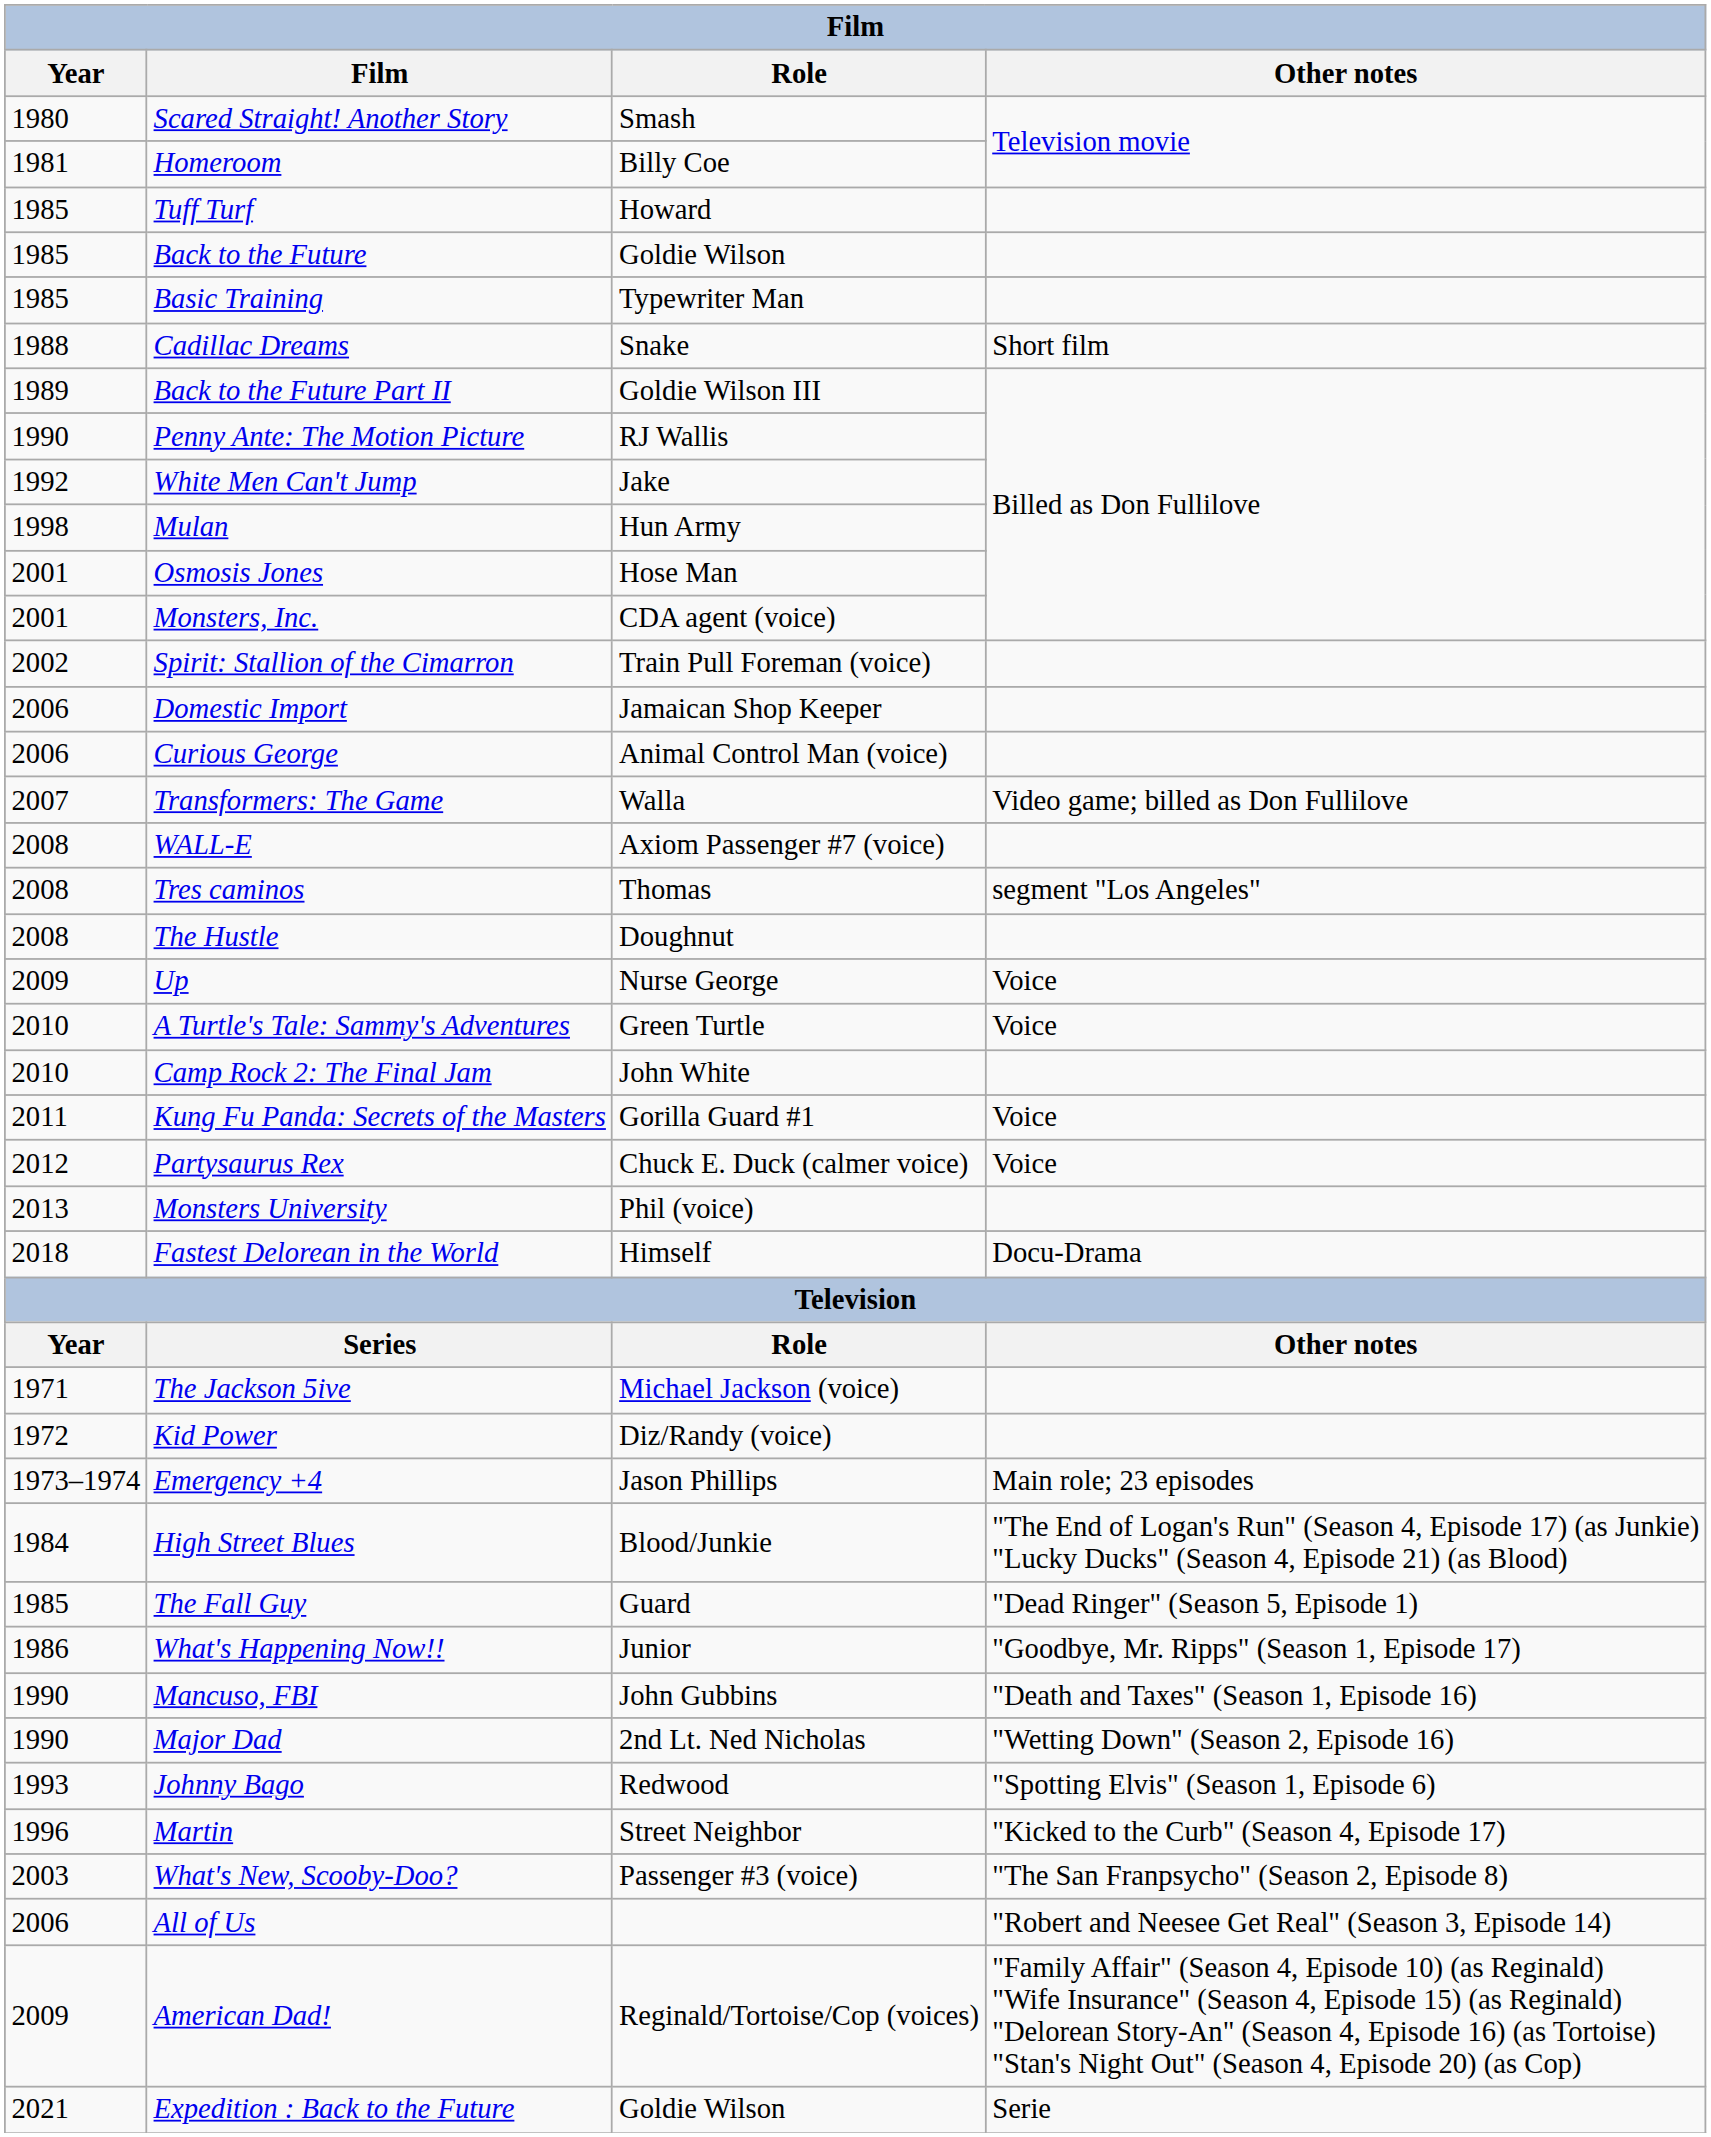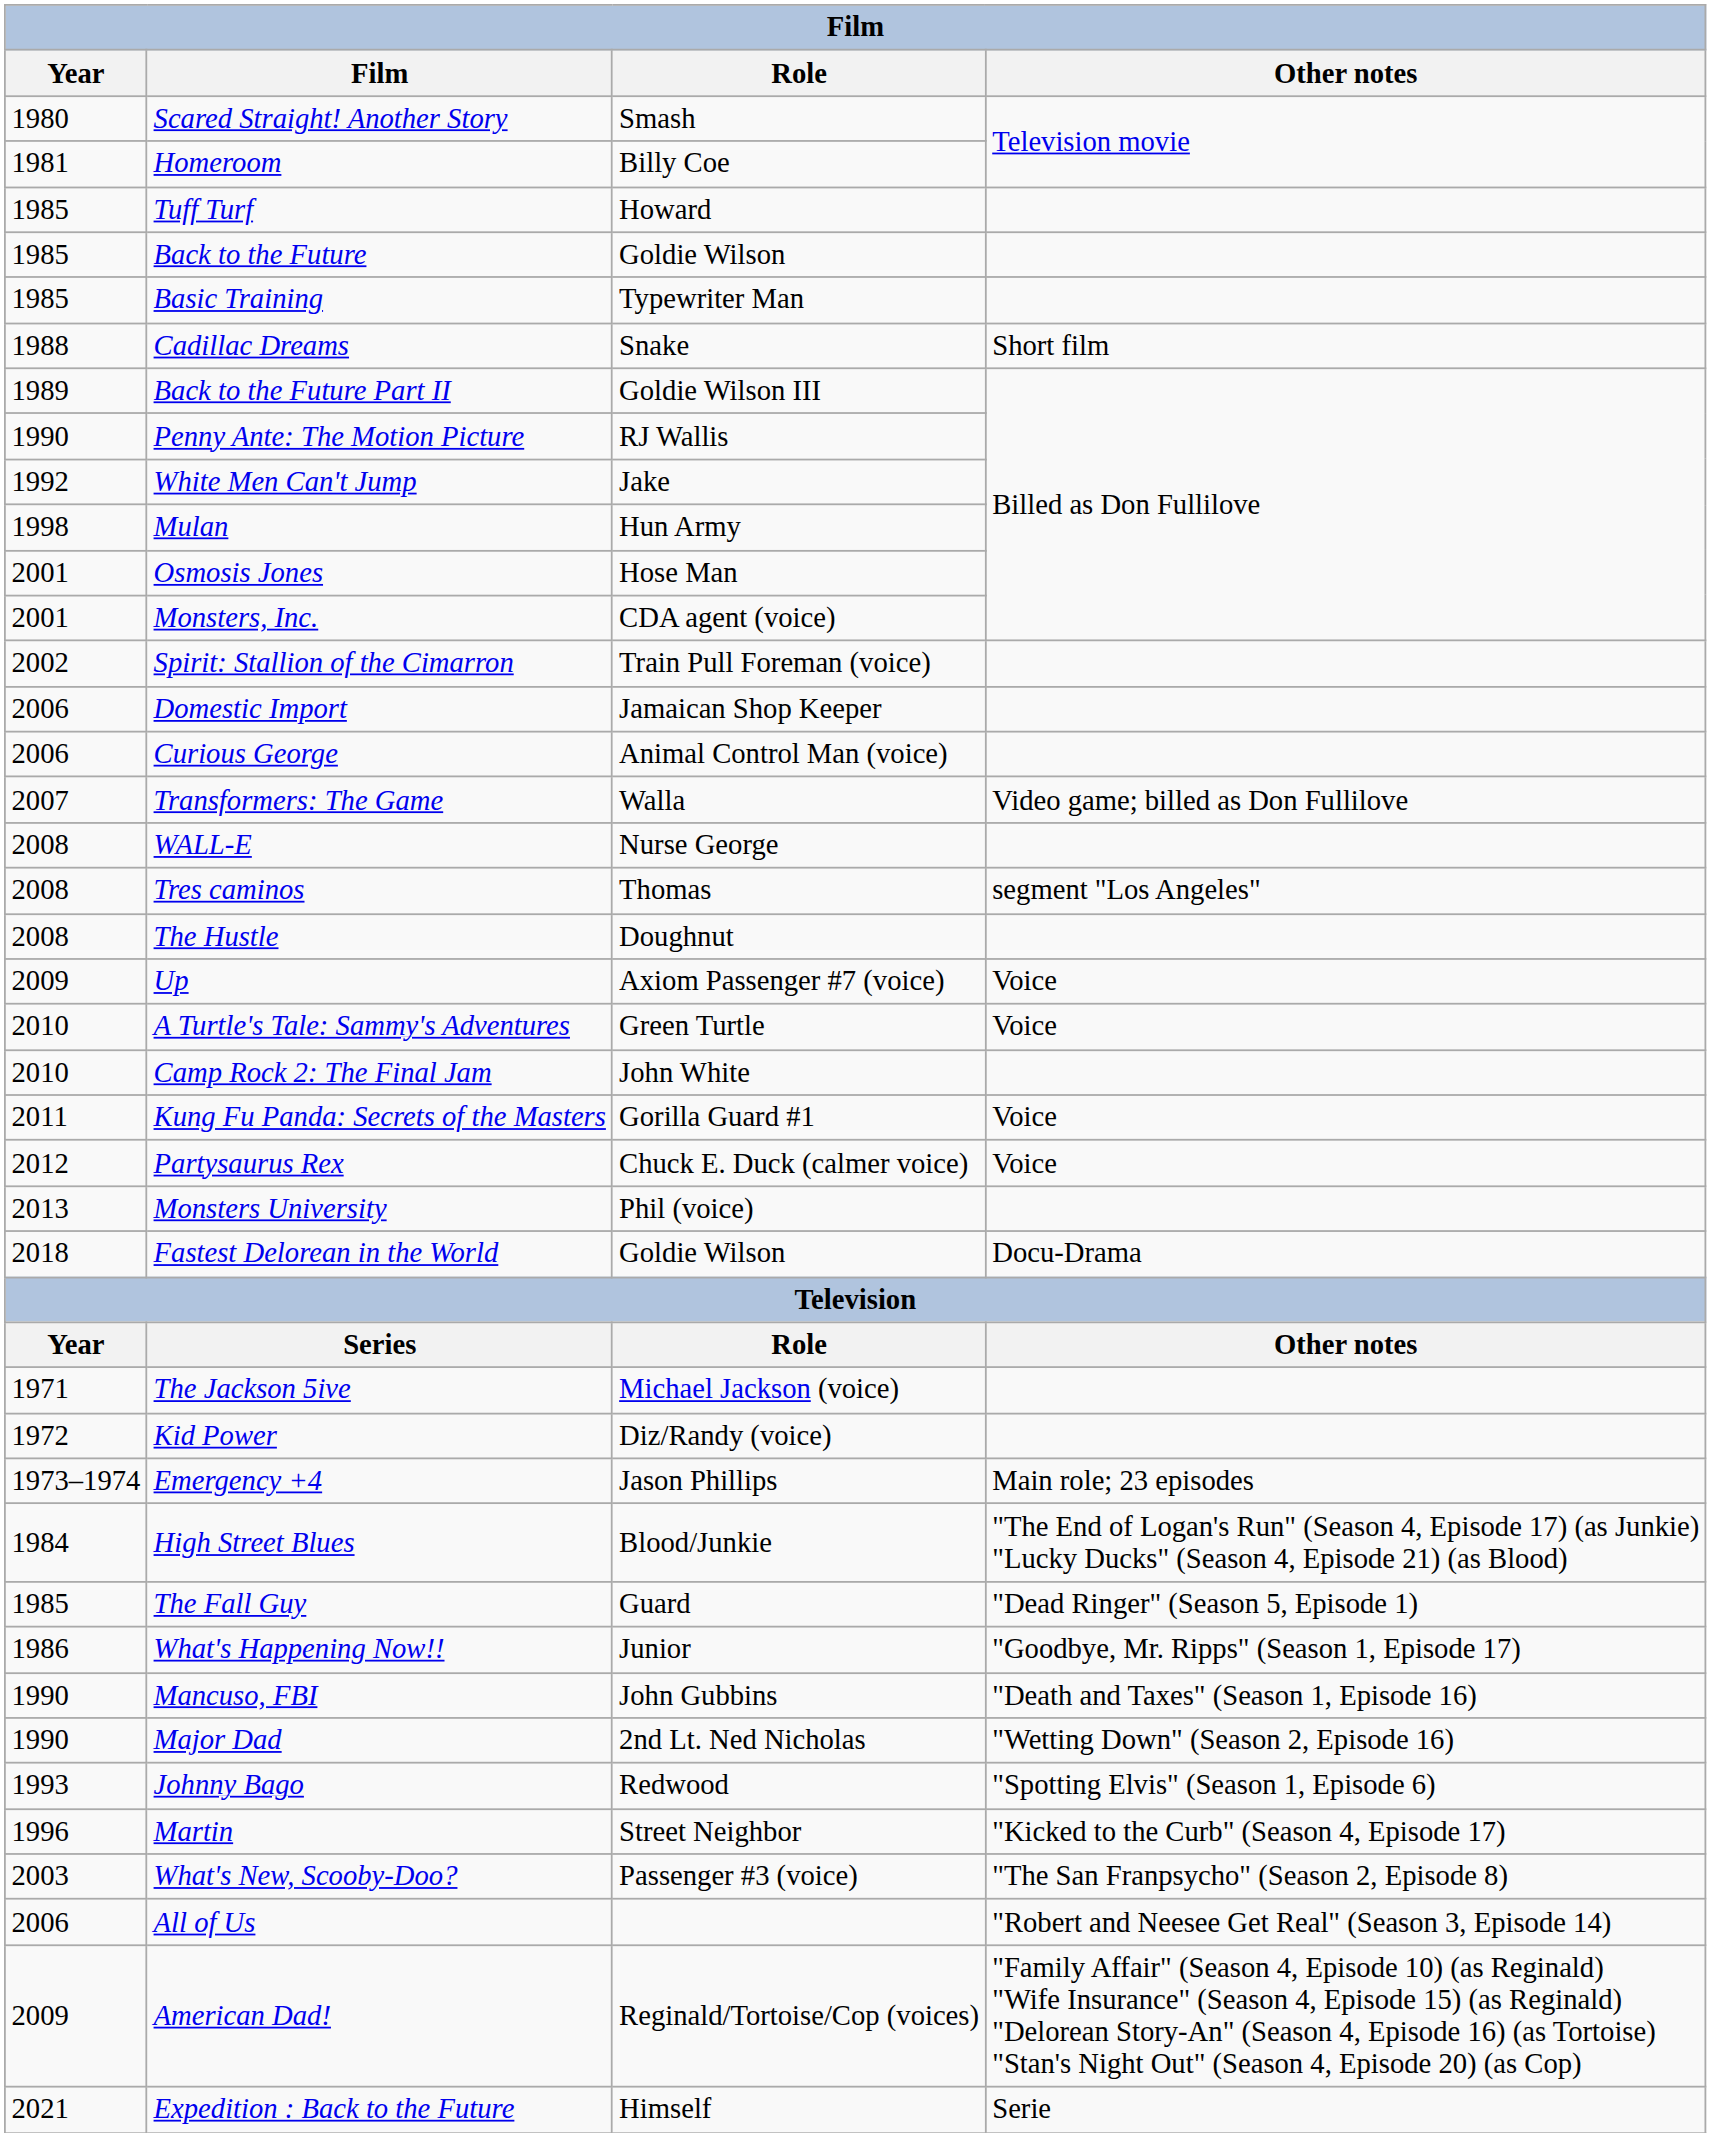 <table class="wikitable">
 <tr>
 <th colspan="4" style="background: LightSteelBlue">Film</th>
 </tr>
 <tr>
 <th>Year</th>
 <th>Film</th>
 <th>Role</th>
 <th>Other notes</th>
 </tr>
 <tr>
 <td>1980</td>
 <td><em><a href='#'>Scared Straight! Another Story</a></em></td>
 <td>Smash</td>
 <td rowspan="2"><a href='#'>Television movie</a></td>
 </tr>
 <tr>
 <td>1981</td>
 <td><em><a href='#'>Homeroom</a></em></td>
 <td>Billy Coe</td>
 </tr>
 <tr>
 <td>1985</td>
 <td><em><a href='#'>Tuff Turf</a></em></td>
 <td>Howard</td>
 <td></td>
 </tr>
 <tr>
 <td>1985</td>
 <td><em><a href='#'>Back to the Future</a></em></td>
 <td>Goldie Wilson</td>
 <td></td>
 </tr>
 <tr>
 <td>1985</td>
 <td><em><a href='#'>Basic Training</a></em></td>
 <td>Typewriter Man</td>
 <td></td>
 </tr>
 <tr>
 <td>1988</td>
 <td><em><a href='#'>Cadillac Dreams</a></em></td>
 <td>Snake</td>
 <td>Short film</td>
 </tr>
 <tr>
 <td>1989</td>
 <td><em><a href='#'>Back to the Future Part II</a></em></td>
 <td>Goldie Wilson III</td>
 <td rowspan="6">Billed as Don Fullilove</td>
 </tr>
 <tr>
 <td>1990</td>
 <td><em><a href='#'>Penny Ante: The Motion Picture</a></em></td>
 <td>RJ Wallis</td>
 </tr>
 <tr>
 <td>1992</td>
 <td><em><a href='#'>White Men Can't Jump</a></em></td>
 <td>Jake</td>
 </tr>
 <tr>
 <td>1998</td>
 <td><em><a href='#'>Mulan</a></em></td>
 <td>Hun Army</td>
 </tr>
 <tr>
 <td>2001</td>
 <td><em><a href='#'>Osmosis Jones</a></em></td>
 <td>Hose Man</td>
 </tr>
 <tr>
 <td>2001</td>
 <td><em><a href='#'>Monsters, Inc.</a></em></td>
 <td>CDA agent (voice)</td>
 </tr>
 <tr>
 <td>2002</td>
 <td><em><a href='#'>Spirit: Stallion of the Cimarron</a></em></td>
 <td>Train Pull Foreman (voice)</td>
 <td></td>
 </tr>
 <tr>
 <td>2006</td>
 <td><em><a href='#'>Domestic Import</a></em></td>
 <td>Jamaican Shop Keeper</td>
 <td></td>
 </tr>
 <tr>
 <td>2006</td>
 <td><em><a href='#'>Curious George</a></em></td>
 <td>Animal Control Man (voice)</td>
 <td></td>
 </tr>
 <tr>
 <td>2007</td>
 <td><em><a href='#'>Transformers: The Game</a></em></td>
 <td>Walla</td>
 <td>Video game; billed as Don Fullilove</td>
 </tr>
 <tr>
 <td>2008</td>
 <td><em><a href='#'>WALL-E</a></em></td>
-<td>Axiom Passenger #7 (voice)</td>
+<td>Nurse George</td>
 <td></td>
 </tr>
 <tr>
 <td>2008</td>
 <td><em><a href='#'>Tres caminos</a></em></td>
 <td>Thomas</td>
 <td>segment "Los Angeles"</td>
 </tr>
 <tr>
 <td>2008</td>
 <td><em><a href='#'>The Hustle</a></em></td>
 <td>Doughnut</td>
 <td></td>
 </tr>
 <tr>
 <td>2009</td>
 <td><em><a href='#'>Up</a></em></td>
-<td>Nurse George</td>
+<td>Axiom Passenger #7 (voice)</td>
 <td>Voice</td>
 </tr>
 <tr>
 <td>2010</td>
 <td><em><a href='#'>A Turtle's Tale: Sammy's Adventures</a></em></td>
 <td>Green Turtle</td>
 <td>Voice</td>
 </tr>
 <tr>
 <td>2010</td>
 <td><em><a href='#'>Camp Rock 2: The Final Jam</a></em></td>
 <td>John White</td>
 <td></td>
 </tr>
 <tr>
 <td>2011</td>
 <td><em><a href='#'>Kung Fu Panda: Secrets of the Masters</a></em></td>
 <td>Gorilla Guard #1</td>
 <td>Voice</td>
 </tr>
 <tr>
 <td>2012</td>
 <td><em><a href='#'>Partysaurus Rex</a></em></td>
 <td>Chuck E. Duck (calmer voice)</td>
 <td>Voice</td>
 </tr>
 <tr>
 <td>2013</td>
 <td><em><a href='#'>Monsters University</a></em></td>
 <td>Phil (voice)</td>
 <td></td>
 </tr>
 <tr>
 <td>2018</td>
 <td><em><a href='#'>Fastest Delorean in the World</a></em></td>
-<td>Himself</td>
+<td>Goldie Wilson</td>
 <td>Docu-Drama</td>
 </tr>
 <tr>
 <th colspan="4" style="background: LightSteelBlue">Television</th>
 </tr>
 <tr>
 <th>Year</th>
 <th>Series</th>
 <th>Role</th>
 <th>Other notes</th>
 </tr>
 <tr>
 <td>1971</td>
 <td><em><a href='#'>The Jackson 5ive</a></em></td>
 <td><a href='#'>Michael Jackson</a> (voice)</td>
 <td></td>
 </tr>
 <tr>
 <td>1972</td>
 <td><em><a href='#'>Kid Power</a></em></td>
 <td>Diz/Randy (voice)</td>
 <td></td>
 </tr>
 <tr>
 <td>1973–1974</td>
 <td><em><a href='#'>Emergency +4</a></em></td>
 <td>Jason Phillips</td>
 <td>Main role; 23 episodes</td>
 </tr>
 <tr>
 <td>1984</td>
 <td><em><a href='#'>High Street Blues</a></em></td>
 <td>Blood/Junkie</td>
 <td>"The End of Logan's Run" (Season 4, Episode 17) (as Junkie)<br>"Lucky Ducks" (Season 4, Episode 21) (as Blood)</td>
 </tr>
 <tr>
 <td>1985</td>
 <td><em><a href='#'>The Fall Guy</a></em></td>
 <td>Guard</td>
 <td>"Dead Ringer" (Season 5, Episode 1)</td>
 </tr>
 <tr>
 <td>1986</td>
 <td><em><a href='#'>What's Happening Now!!</a></em></td>
 <td>Junior</td>
 <td>"Goodbye, Mr. Ripps" (Season 1, Episode 17)</td>
 </tr>
 <tr>
 <td>1990</td>
 <td><em><a href='#'>Mancuso, FBI</a></em></td>
 <td>John Gubbins</td>
 <td>"Death and Taxes" (Season 1, Episode 16)</td>
 </tr>
 <tr>
 <td>1990</td>
 <td><em><a href='#'>Major Dad</a></em></td>
 <td>2nd Lt. Ned Nicholas</td>
 <td>"Wetting Down" (Season 2, Episode 16)</td>
 </tr>
 <tr>
 <td>1993</td>
 <td><em><a href='#'>Johnny Bago</a></em></td>
 <td>Redwood</td>
 <td>"Spotting Elvis" (Season 1, Episode 6)</td>
 </tr>
 <tr>
 <td>1996</td>
 <td><em><a href='#'>Martin</a></em></td>
 <td>Street Neighbor</td>
 <td>"Kicked to the Curb" (Season 4, Episode 17)</td>
 </tr>
 <tr>
 <td>2003</td>
 <td><em><a href='#'>What's New, Scooby-Doo?</a></em></td>
 <td>Passenger #3 (voice)</td>
 <td>"The San Franpsycho" (Season 2, Episode 8)</td>
 </tr>
 <tr>
 <td>2006</td>
 <td><em><a href='#'>All of Us</a></em></td>
 <td></td>
 <td>"Robert and Neesee Get Real" (Season 3, Episode 14)</td>
 </tr>
 <tr>
 <td>2009</td>
 <td><em><a href='#'>American Dad!</a></em></td>
 <td>Reginald/Tortoise/Cop (voices)</td>
 <td>"Family Affair" (Season 4, Episode 10) (as Reginald)<br>"Wife Insurance" (Season 4, Episode 15) (as Reginald)<br>"Delorean Story-An" (Season 4, Episode 16) (as Tortoise)<br>"Stan's Night Out" (Season 4, Episode 20) (as Cop)</td>
 </tr>
 <tr>
 <td>2021</td>
 <td><em><a href='#'>Expedition : Back to the Future</a></em></td>
-<td>Goldie Wilson</td>
+<td>Himself</td>
 <td>Serie</td>
 </tr>
 </table>
